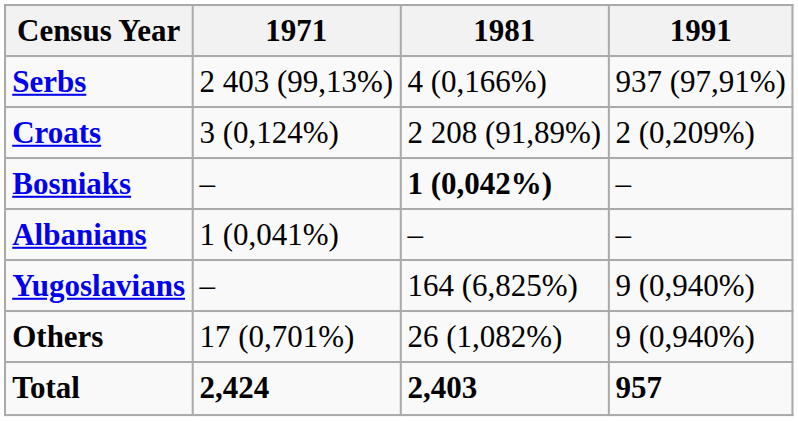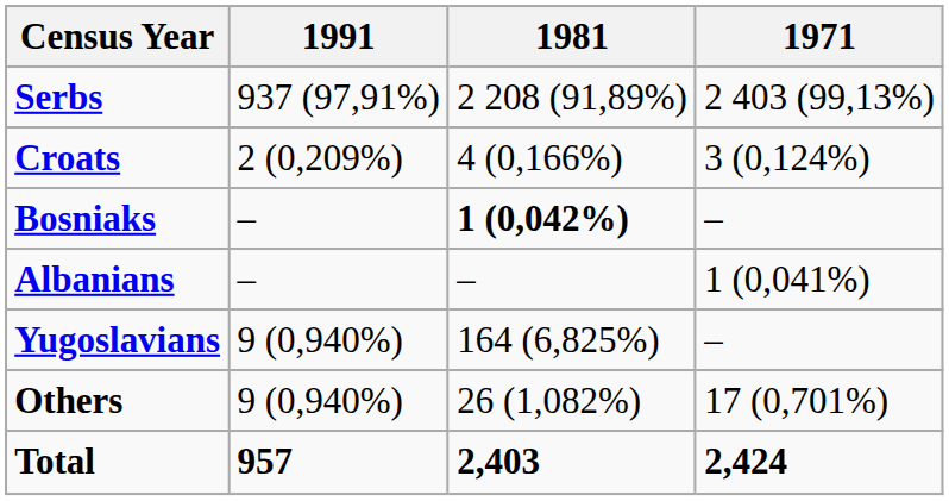 <table class="wikitable" style="font-size:95%;">
 <tr>
 <th>Census Year</th>
+<th>1991</th>
+<th>1981</th>
 <th>1971</th>
-<th>1981</th>
-<th>1991</th>
 </tr>
 <tr>
 <td><strong><a href='#'>Serbs</a></strong></td>
+<td>937 (97,91%)</td>
+<td>2 208 (91,89%)</td>
 <td>2 403 (99,13%)</td>
-<td>4 (0,166%)</td>
-<td>937 (97,91%)</td>
 </tr>
 <tr>
 <td><strong><a href='#'>Croats</a></strong></td>
+<td>2 (0,209%)</td>
+<td>4 (0,166%)</td>
 <td>3 (0,124%)</td>
-<td>2 208 (91,89%)</td>
-<td>2 (0,209%)</td>
 </tr>
 <tr>
 <td><strong><a href='#'>Bosniaks</a></strong></td>
 <td>–</td>
 <td><strong>1 (0,042%)</strong></td>
 <td>–</td>
 </tr>
 <tr>
 <td><strong><a href='#'>Albanians</a></strong></td>
+<td>–</td>
+<td>–</td>
 <td>1 (0,041%)</td>
-<td>–</td>
+</tr>
+<tr>
+<td><strong><a href='#'>Yugoslavians</a></strong></td>
+<td>9 (0,940%)</td>
+<td>164 (6,825%)</td>
 <td>–</td>
 </tr>
 <tr>
-<td><strong><a href='#'>Yugoslavians</a></strong></td>
-<td>–</td>
-<td>164 (6,825%)</td>
+<td><strong>Others</strong></td>
 <td>9 (0,940%)</td>
-</tr>
-<tr>
-<td><strong>Others</strong></td>
+<td>26 (1,082%)</td>
 <td>17 (0,701%)</td>
-<td>26 (1,082%)</td>
-<td>9 (0,940%)</td>
 </tr>
 <tr>
 <td><strong>Total</strong></td>
+<td><strong>957</strong></td>
+<td><strong>2,403</strong></td>
 <td><strong>2,424</strong></td>
-<td><strong>2,403</strong></td>
-<td><strong>957</strong></td>
 </tr>
 </table>
